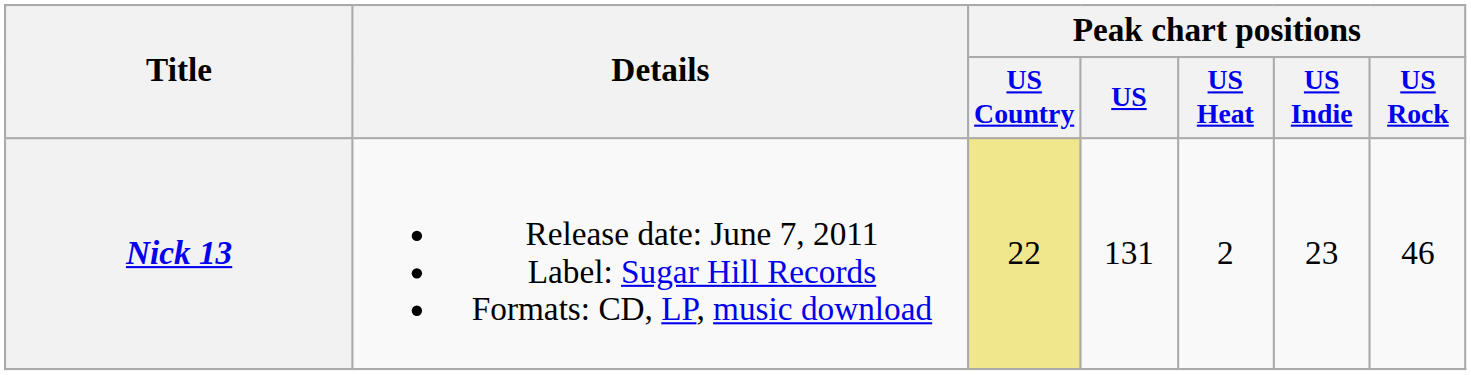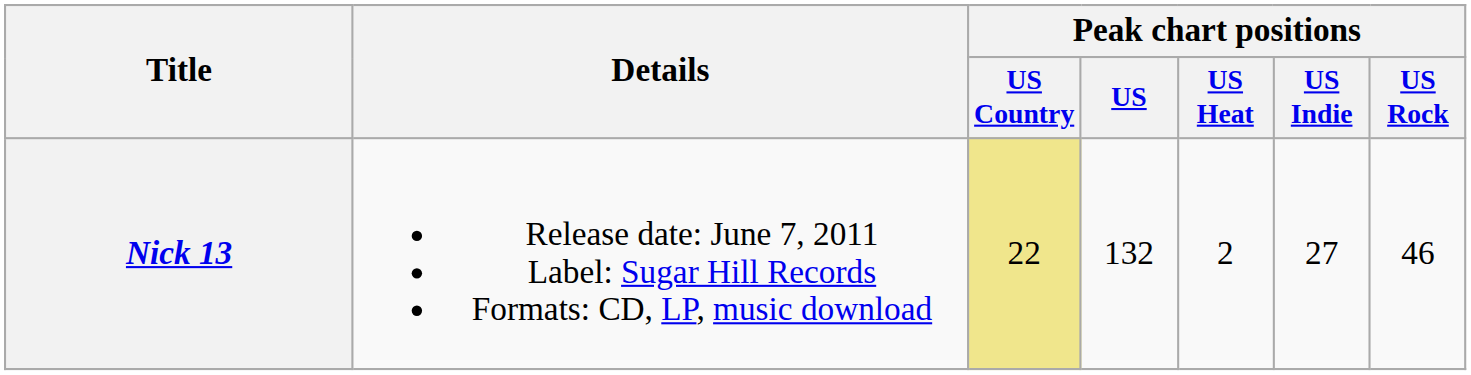 <table class="wikitable plainrowheaders" style="text-align:center;">
 <tr>
 <th rowspan="2" style="width:10em;">Title</th>
 <th rowspan="2" style="width:18em;">Details</th>
 <th colspan="5">Peak chart positions</th>
 </tr>
 <tr style="font-size:smaller;">
 <th width="40"><a href='#'>US Country</a><br></th>
 <th width="40"><a href='#'>US</a><br></th>
 <th width="40"><a href='#'>US<br>Heat</a><br></th>
 <th width="40"><a href='#'>US<br>Indie</a><br></th>
 <th width="40"><a href='#'>US<br>Rock</a><br></th>
 </tr>
 <tr>
 <th scope="row"><em><a href='#'>Nick 13</a></em></th>
 <td><br><ul><li>Release date: June 7, 2011</li><li>Label: <a href='#'>Sugar Hill Records</a></li><li>Formats: CD, <a href='#'>LP</a>, <a href='#'>music download</a></li></ul></td>
 <td style="background: khaki;">22</td>
-<td>131</td>
+<td>132</td>
 <td>2</td>
-<td>23</td>
+<td>27</td>
 <td>46</td>
 </tr>
 </table>
